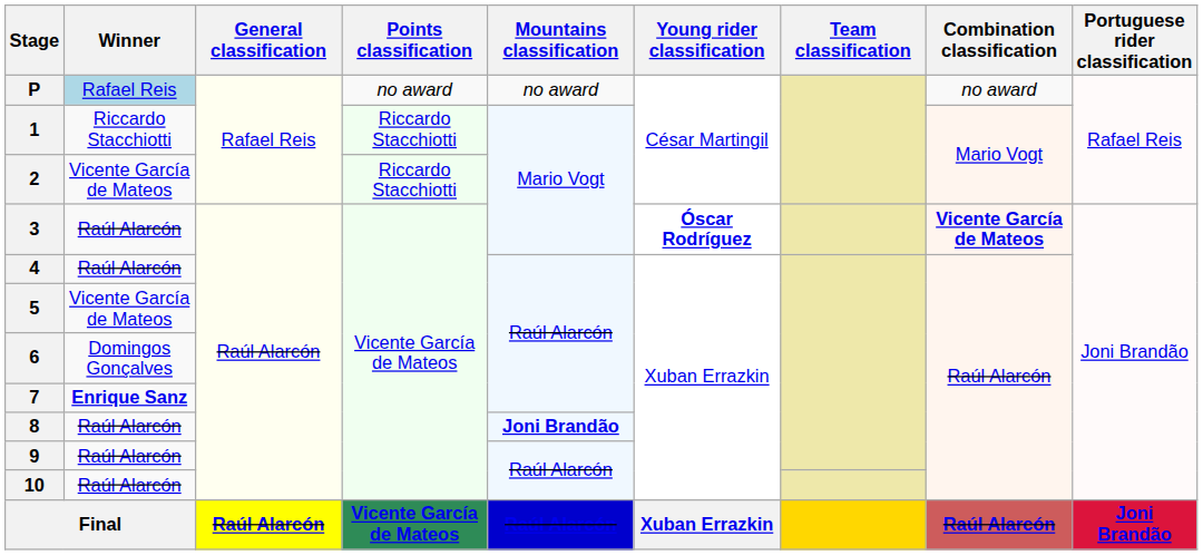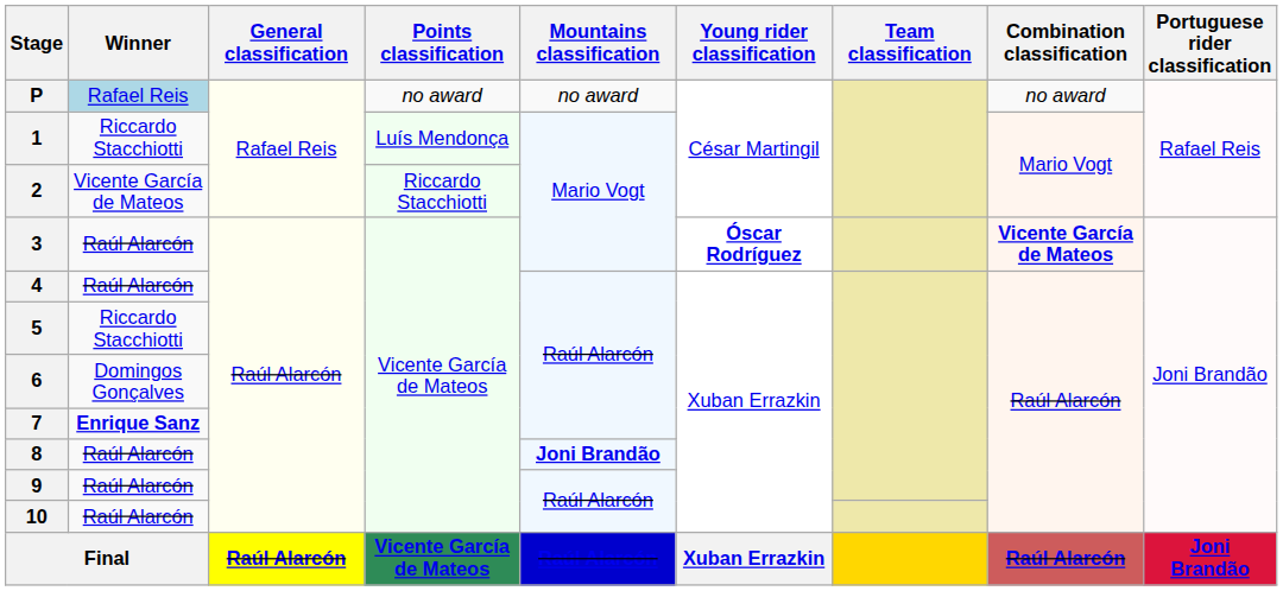 <table class="wikitable" style="text-align: center; font-size:smaller;">
 <tr>
 <th scope="col" style="width:1%;">Stage</th>
 <th scope="col" style="width:14%;">Winner</th>
 <th scope="col" style="width:14%;"><a href='#'>General classification</a><br></th>
 <th scope="col" style="width:14%;"><a href='#'>Points classification</a><br></th>
 <th scope="col" style="width:14%;"><a href='#'>Mountains classification</a><br></th>
 <th scope="col" style="width:14%;"><a href='#'>Young rider classification</a><br></th>
 <th scope="col" style="width:14%;"><a href='#'>Team classification</a></th>
 <th scope="col" style="width:14%;">Combination classification</th>
 <th scope="col" style="width:14%;">Portuguese rider classification</th>
 </tr>
 <tr>
 <th scope="row">P</th>
 <td style="background: lightblue;"><a href='#'>Rafael Reis</a></td>
 <td style="background:Ivory;" rowspan="3"><a href='#'>Rafael Reis</a></td>
 <td><em>no award</em></td>
 <td><em>no award</em></td>
 <td style="background:White;" rowspan="3"><a href='#'>César Martingil</a></td>
 <td style="background:PaleGoldenrod;" rowspan="3"></td>
 <td><em>no award</em></td>
 <td style="background:Snow;" rowspan="3"><a href='#'>Rafael Reis</a></td>
 </tr>
 <tr>
 <th scope="row">1</th>
 <td><a href='#'>Riccardo Stacchiotti</a></td>
-<td style="background:Honeydew"><a href='#'>Riccardo Stacchiotti</a></td>
+<td style="background:Honeydew"><a href='#'>Luís Mendonça</a></td>
 <td style="background:AliceBlue" rowspan="3"><a href='#'>Mario Vogt</a></td>
 <td style="background:Seashell;" rowspan="2"><a href='#'>Mario Vogt</a></td>
 </tr>
 <tr>
 <th scope="row">2</th>
 <td><a href='#'>Vicente García de Mateos</a></td>
 <td style="background:Honeydew"><a href='#'>Riccardo Stacchiotti</a></td>
 </tr>
 <tr>
 <th scope="row">3</th>
 <td><s><a href='#'>Raúl Alarcón</a></s></td>
 <td rowspan="8" style="background:Ivory;"><s><a href='#'>Raúl Alarcón</a></s></td>
 <td rowspan="8" style="background:Honeydew"><a href='#'>Vicente García de Mateos</a></td>
 <td style="background:White;"><strong><a href='#'>Óscar Rodríguez</a></strong></td>
 <td style="background:PaleGoldenrod;"></td>
 <td style="background:Seashell;"><strong><a href='#'>Vicente García de Mateos</a></strong></td>
 <td rowspan="8" style="background:Snow;"><a href='#'>Joni Brandão</a></td>
 </tr>
 <tr>
 <th scope="row">4</th>
 <td><s><a href='#'>Raúl Alarcón</a></s></td>
 <td rowspan="4" style="background:AliceBlue"><s><a href='#'>Raúl Alarcón</a></s></td>
 <td rowspan="7" style="background:White;"><a href='#'>Xuban Errazkin</a></td>
 <td rowspan="6" style="background:PaleGoldenrod;"></td>
 <td rowspan="7" style="background:Seashell;"><s><a href='#'>Raúl Alarcón</a></s></td>
 </tr>
 <tr>
 <th scope="row">5</th>
-<td><a href='#'>Vicente García de Mateos</a></td>
+<td><a href='#'>Riccardo Stacchiotti</a></td>
 </tr>
 <tr>
 <th scope="row">6</th>
 <td><a href='#'>Domingos Gonçalves</a></td>
 </tr>
 <tr>
 <th scope="row">7</th>
 <td><strong><a href='#'>Enrique Sanz</a></strong></td>
 </tr>
 <tr>
 <th scope="row">8</th>
 <td><s><a href='#'>Raúl Alarcón</a></s></td>
 <td style="background:AliceBlue"><strong><a href='#'>Joni Brandão</a></strong></td>
 </tr>
 <tr>
 <th scope="row">9</th>
 <td><s><a href='#'>Raúl Alarcón</a></s></td>
 <td style="background:AliceBlue" rowspan="2"><s><a href='#'>Raúl Alarcón</a></s></td>
 </tr>
 <tr>
 <th scope="row">10</th>
 <td><s><a href='#'>Raúl Alarcón</a></s></td>
 <td style="background:PaleGoldenrod;"></td>
 </tr>
 <tr>
 <th colspan="2">Final</th>
 <th style="background:Yellow;"><s><a href='#'>Raúl Alarcón</a></s></th>
 <th style="background:SeaGreen;"><a href='#'>Vicente García de Mateos</a></th>
 <th style="background:MediumBlue;"><s><a href='#'>Raúl Alarcón</a></s></th>
 <th><a href='#'>Xuban Errazkin</a></th>
 <th style="background:Gold;"></th>
 <th style="background:IndianRed;"><s><a href='#'>Raúl Alarcón</a></s></th>
 <th style="background:Crimson;"><a href='#'>Joni Brandão</a></th>
 </tr>
 </table>
